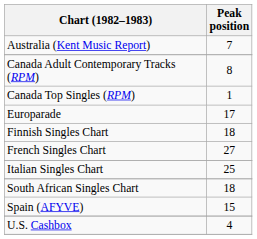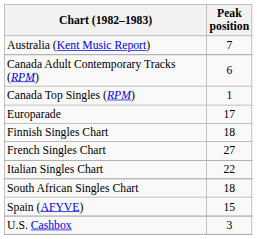 <table class="wikitable sortable">
 <tr>
 <th scope="col" width=270>Chart (1982–1983)</th>
 <th scope="col" width=40>Peak<br>position</th>
 </tr>
 <tr>
 <td>Australia (<a href='#'>Kent Music Report</a>)</td>
 <td style="text-align:center;">7</td>
 </tr>
 <tr>
 </tr>
 <tr>
 </tr>
 <tr>
 <td>Canada Adult Contemporary Tracks (<em><a href='#'>RPM</a></em>)</td>
-<td style="text-align:center;">8</td>
+<td style="text-align:center;">6</td>
 </tr>
 <tr>
 <td>Canada Top Singles (<em><a href='#'>RPM</a></em>)</td>
 <td style="text-align:center;">1</td>
 </tr>
 <tr>
 <td align="left">Europarade</td>
 <td style="text-align:center;">17</td>
 </tr>
 <tr>
 <td>Finnish Singles Chart</td>
 <td style="text-align:center;">18</td>
 </tr>
 <tr>
 <td>French Singles Chart</td>
 <td style="text-align:center;">27</td>
 </tr>
 <tr>
 </tr>
 <tr>
 </tr>
 <tr>
 <td>Italian Singles Chart</td>
-<td style="text-align:center;">25</td>
+<td style="text-align:center;">22</td>
 </tr>
 <tr>
 </tr>
 <tr>
 </tr>
 <tr>
 <td>South African Singles Chart</td>
 <td style="text-align:center;">18</td>
 </tr>
 <tr>
 <td>Spain (<a href='#'>AFYVE</a>)</td>
 <td style="text-align:center;">15</td>
 </tr>
 <tr>
 </tr>
 <tr>
 </tr>
 <tr>
 </tr>
 <tr>
 <td align="left">U.S. <a href='#'>Cashbox</a></td>
-<td style="text-align:center;">4</td>
+<td style="text-align:center;">3</td>
 </tr>
 <tr>
 </tr>
 </table>
